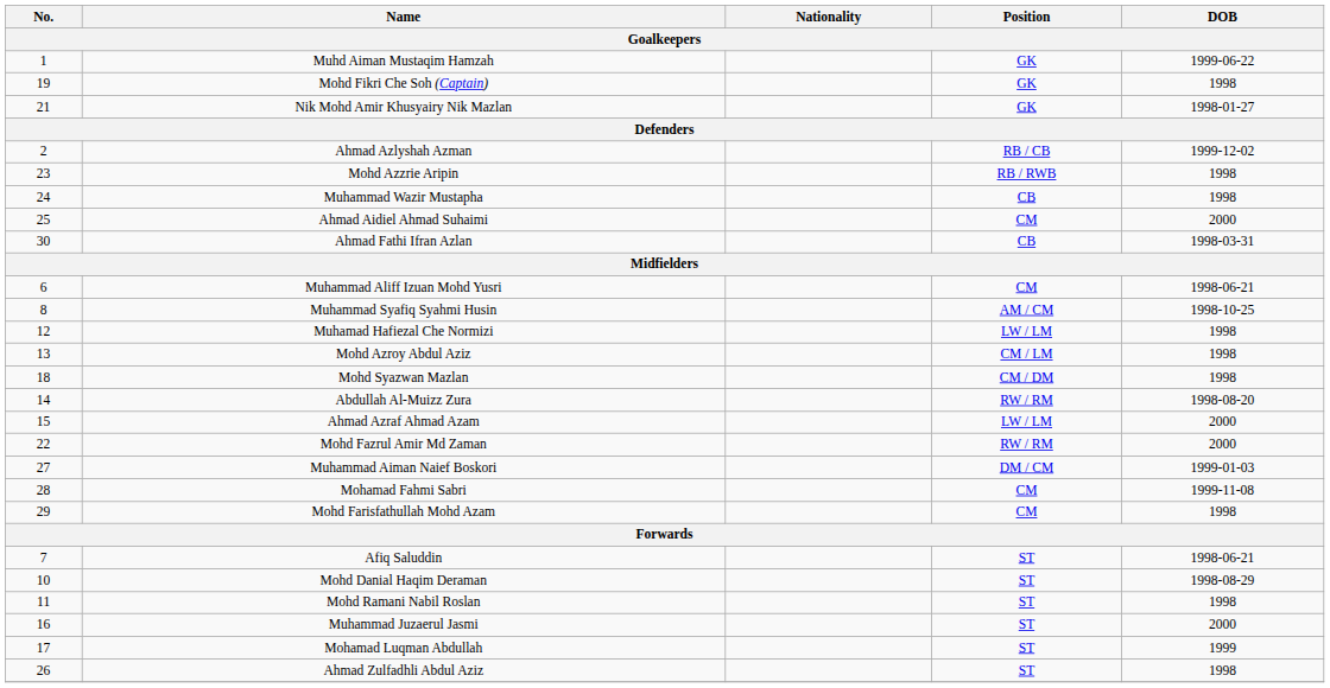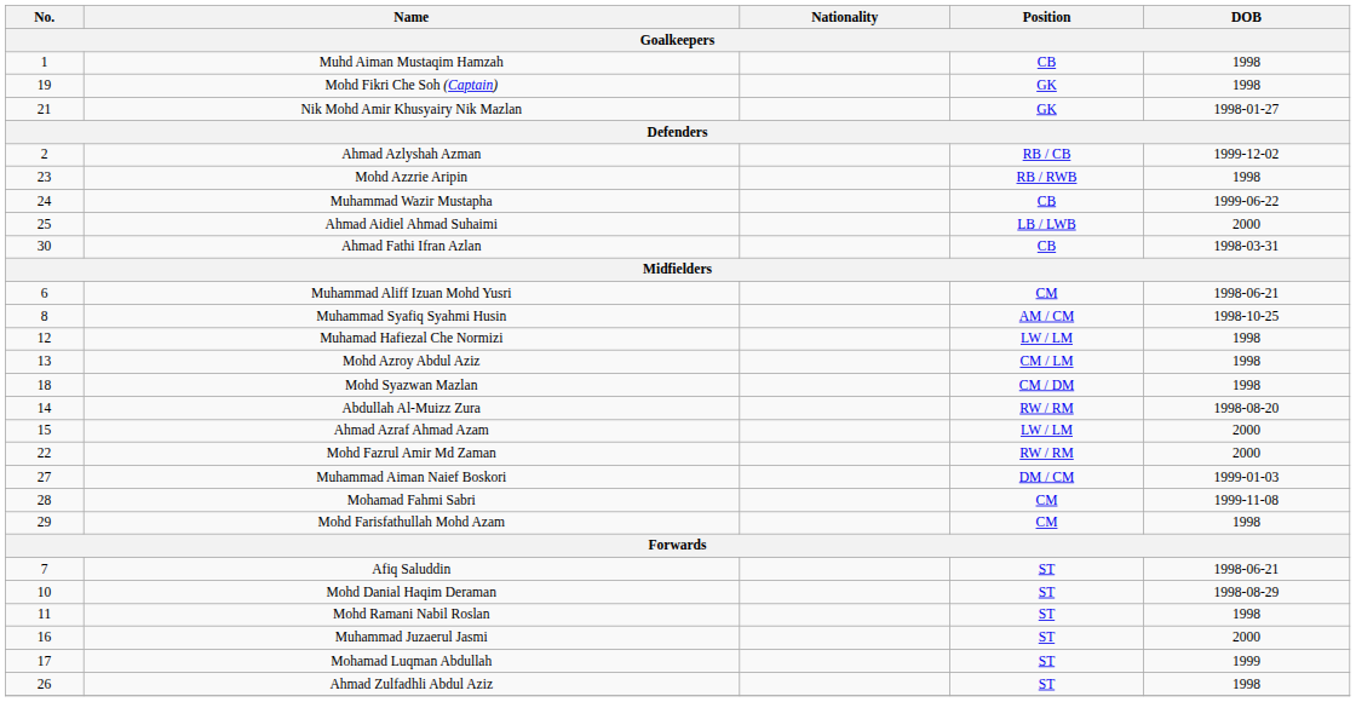 <table class="wikitable"  style="text-align:center; font-size:90%; width:70%;">
 <tr>
 <th>No.</th>
 <th>Name</th>
 <th>Nationality</th>
 <th>Position</th>
 <th>DOB</th>
 </tr>
 <tr>
 <th colspan="11"  style="background:; color:; text-align:center;">Goalkeepers</th>
 </tr>
 <tr>
 <td>1</td>
 <td>Muhd Aiman Mustaqim Hamzah</td>
 <td></td>
-<td><a href='#'>GK</a></td>
-<td>1999-06-22</td>
+<td><a href='#'>CB</a></td>
+<td>1998</td>
 </tr>
 <tr>
 <td>19</td>
 <td>Mohd Fikri Che Soh <em>(<a href='#'>Captain</a>)</em></td>
 <td></td>
 <td><a href='#'>GK</a></td>
 <td>1998</td>
 </tr>
 <tr>
 <td>21</td>
 <td>Nik Mohd Amir Khusyairy Nik Mazlan</td>
 <td></td>
 <td><a href='#'>GK</a></td>
 <td>1998-01-27</td>
 </tr>
 <tr>
 <th colspan="11"  style="background:; color:; text-align:center;">Defenders</th>
 </tr>
 <tr>
 <td>2</td>
 <td>Ahmad Azlyshah Azman</td>
 <td></td>
 <td><a href='#'>RB / CB</a></td>
 <td>1999-12-02</td>
 </tr>
 <tr>
 <td>23</td>
 <td>Mohd Azzrie Aripin</td>
 <td></td>
 <td><a href='#'>RB / RWB</a></td>
 <td>1998</td>
 </tr>
 <tr>
 <td>24</td>
 <td>Muhammad Wazir Mustapha</td>
 <td></td>
 <td><a href='#'>CB</a></td>
-<td>1998</td>
+<td>1999-06-22</td>
 </tr>
 <tr>
 <td>25</td>
 <td>Ahmad Aidiel Ahmad Suhaimi</td>
 <td></td>
-<td><a href='#'>CM</a></td>
+<td><a href='#'>LB / LWB</a></td>
 <td>2000</td>
 </tr>
 <tr>
 <td>30</td>
 <td>Ahmad Fathi Ifran Azlan</td>
 <td></td>
 <td><a href='#'>CB</a></td>
 <td>1998-03-31</td>
 </tr>
 <tr>
 <th colspan="11"  style="background:; color:; text-align:center;">Midfielders</th>
 </tr>
 <tr>
 <td>6</td>
 <td>Muhammad Aliff Izuan Mohd Yusri</td>
 <td></td>
 <td><a href='#'>CM</a></td>
 <td>1998-06-21</td>
 </tr>
 <tr>
 <td>8</td>
 <td>Muhammad Syafiq Syahmi Husin</td>
 <td></td>
 <td><a href='#'>AM / CM</a></td>
 <td>1998-10-25</td>
 </tr>
 <tr>
 <td>12</td>
 <td>Muhamad Hafiezal Che Normizi</td>
 <td></td>
 <td><a href='#'>LW / LM</a></td>
 <td>1998</td>
 </tr>
 <tr>
 <td>13</td>
 <td>Mohd Azroy Abdul Aziz</td>
 <td></td>
 <td><a href='#'>CM / LM</a></td>
 <td>1998</td>
 </tr>
 <tr>
 <td>18</td>
 <td>Mohd Syazwan Mazlan</td>
 <td></td>
 <td><a href='#'>CM / DM</a></td>
 <td>1998</td>
 </tr>
 <tr>
 <td>14</td>
 <td>Abdullah Al-Muizz Zura</td>
 <td></td>
 <td><a href='#'>RW / RM</a></td>
 <td>1998-08-20</td>
 </tr>
 <tr>
 <td>15</td>
 <td>Ahmad Azraf Ahmad Azam</td>
 <td></td>
 <td><a href='#'>LW / LM</a></td>
 <td>2000</td>
 </tr>
 <tr>
 <td>22</td>
 <td>Mohd Fazrul Amir Md Zaman</td>
 <td></td>
 <td><a href='#'>RW / RM</a></td>
 <td>2000</td>
 </tr>
 <tr>
 <td>27</td>
 <td>Muhammad Aiman Naief Boskori</td>
 <td></td>
 <td><a href='#'>DM / CM</a></td>
 <td>1999-01-03</td>
 </tr>
 <tr>
 <td>28</td>
 <td>Mohamad Fahmi Sabri</td>
 <td></td>
 <td><a href='#'>CM</a></td>
 <td>1999-11-08</td>
 </tr>
 <tr>
 <td>29</td>
 <td>Mohd Farisfathullah Mohd Azam</td>
 <td></td>
 <td><a href='#'>CM</a></td>
 <td>1998</td>
 </tr>
 <tr>
 <th colspan="11"  style="background:; color:; text-align:center;">Forwards</th>
 </tr>
 <tr>
 <td>7</td>
 <td>Afiq Saluddin</td>
 <td></td>
 <td><a href='#'>ST</a></td>
 <td>1998-06-21</td>
 </tr>
 <tr>
 <td>10</td>
 <td>Mohd Danial Haqim Deraman</td>
 <td></td>
 <td><a href='#'>ST</a></td>
 <td>1998-08-29</td>
 </tr>
 <tr>
 <td>11</td>
 <td>Mohd Ramani Nabil Roslan</td>
 <td></td>
 <td><a href='#'>ST</a></td>
 <td>1998</td>
 </tr>
 <tr>
 <td>16</td>
 <td>Muhammad Juzaerul Jasmi</td>
 <td></td>
 <td><a href='#'>ST</a></td>
 <td>2000</td>
 </tr>
 <tr>
 <td>17</td>
 <td>Mohamad Luqman Abdullah</td>
 <td></td>
 <td><a href='#'>ST</a></td>
 <td>1999</td>
 </tr>
 <tr>
 <td>26</td>
 <td>Ahmad Zulfadhli Abdul Aziz</td>
 <td></td>
 <td><a href='#'>ST</a></td>
 <td>1998</td>
 </tr>
 <tr>
 </tr>
 </table>
